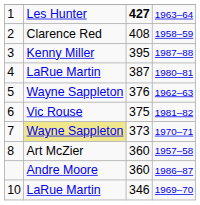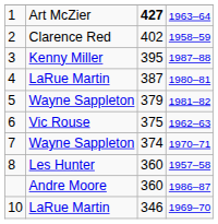 <table class="wikitable">
 <tr>
 </tr>
 <tr>
 <td>1</td>
-<td><a href='#'>Les Hunter</a></td>
+<td>Art McZier</td>
 <td><strong>427</strong></td>
 <td style="font-size:80%;"><a href='#'>1963–64</a></td>
 </tr>
 <tr>
 <td>2</td>
 <td>Clarence Red</td>
-<td>408</td>
+<td>402</td>
 <td style="font-size:80%;"><a href='#'>1958–59</a></td>
 </tr>
 <tr>
 <td>3</td>
 <td><a href='#'>Kenny Miller</a></td>
 <td>395</td>
 <td style="font-size:80%;"><a href='#'>1987–88</a></td>
 </tr>
 <tr>
 <td>4</td>
 <td><a href='#'>LaRue Martin</a></td>
 <td>387</td>
 <td style="font-size:80%;"><a href='#'>1980–81</a></td>
 </tr>
 <tr>
 <td>5</td>
 <td><a href='#'>Wayne Sappleton</a></td>
-<td>376</td>
-<td style="font-size:80%;"><a href='#'>1962–63</a></td>
+<td>379</td>
+<td style="font-size:80%;"><a href='#'>1981–82</a></td>
 </tr>
 <tr>
 <td>6</td>
 <td><a href='#'>Vic Rouse</a></td>
 <td>375</td>
-<td style="font-size:80%;"><a href='#'>1981–82</a></td>
+<td style="font-size:80%;"><a href='#'>1962–63</a></td>
 </tr>
 <tr>
 <td>7</td>
-<td style="background: khaki;"><a href='#'>Wayne Sappleton</a></td>
-<td>373</td>
+<td><a href='#'>Wayne Sappleton</a></td>
+<td>374</td>
 <td style="font-size:80%;"><a href='#'>1970–71</a></td>
 </tr>
 <tr>
 <td>8</td>
-<td>Art McZier</td>
+<td><a href='#'>Les Hunter</a></td>
 <td>360</td>
 <td style="font-size:80%;"><a href='#'>1957–58</a></td>
 </tr>
 <tr>
 <td></td>
 <td><a href='#'>Andre Moore</a></td>
 <td>360</td>
 <td style="font-size:80%;"><a href='#'>1986–87</a></td>
 </tr>
 <tr>
 <td>10</td>
 <td><a href='#'>LaRue Martin</a></td>
 <td>346</td>
 <td style="font-size:80%;"><a href='#'>1969–70</a></td>
 </tr>
 </table>
